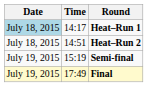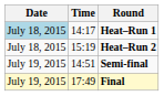 <table class="wikitable">
 <tr>
 <th>Date</th>
 <th>Time</th>
 <th>Round</th>
 </tr>
 <tr>
 <td style="background: lightblue;">July 18, 2015</td>
 <td>14:17</td>
 <td><strong>Heat–Run 1</strong></td>
 </tr>
 <tr>
 <td>July 18, 2015</td>
-<td>14:51</td>
+<td>15:19</td>
 <td><strong>Heat–Run 2</strong></td>
 </tr>
 <tr>
 <td>July 19, 2015</td>
-<td>15:19</td>
+<td>14:51</td>
 <td><strong>Semi-final</strong></td>
 </tr>
 <tr style=background:lemonchiffon>
 <td>July 19, 2015</td>
 <td>17:49</td>
 <td><strong>Final</strong></td>
 </tr>
 </table>
